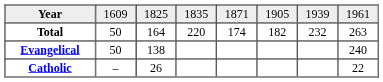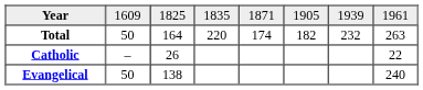 <table border="1" cellpadding="2" cellspacing="0" width="500">
 <tr bgcolor="#eeeeee" align="center">
 <td><strong>Year</strong></td>
 <td>1609</td>
 <td>1825</td>
 <td>1835</td>
 <td>1871</td>
 <td>1905</td>
 <td>1939</td>
 <td>1961</td>
 </tr>
 <tr align="center">
 <td><strong>Total</strong></td>
 <td>50</td>
 <td>164</td>
 <td>220</td>
 <td>174</td>
 <td>182</td>
 <td>232</td>
 <td>263</td>
 </tr>
 <tr align="center">
+<td><strong><a href='#'>Catholic</a></strong></td>
+<td>–</td>
+<td>26</td>
+<td> </td>
+<td> </td>
+<td> </td>
+<td> </td>
+<td>22</td>
+</tr>
+<tr align="center">
 <td><strong><a href='#'>Evangelical</a></strong></td>
 <td>50</td>
 <td>138</td>
 <td> </td>
 <td> </td>
 <td> </td>
 <td> </td>
 <td>240</td>
 </tr>
-<tr align="center">
-<td><strong><a href='#'>Catholic</a></strong></td>
-<td>–</td>
-<td>26</td>
-<td> </td>
-<td> </td>
-<td> </td>
-<td> </td>
-<td>22</td>
-</tr>
 </table>
